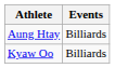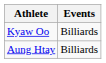 <table class=wikitable style="font-size:90%">
 <tr>
 <th>Athlete</th>
 <th>Events</th>
 </tr>
 <tr>
+<td><a href='#'>Kyaw Oo</a></td>
+<td align=center>Billiards</td>
+</tr>
+<tr>
 <td><a href='#'>Aung Htay</a></td>
 <td align=center>Billiards</td>
 </tr>
-<tr>
-<td><a href='#'>Kyaw Oo</a></td>
-<td align=center>Billiards</td>
-</tr>
 </table>
